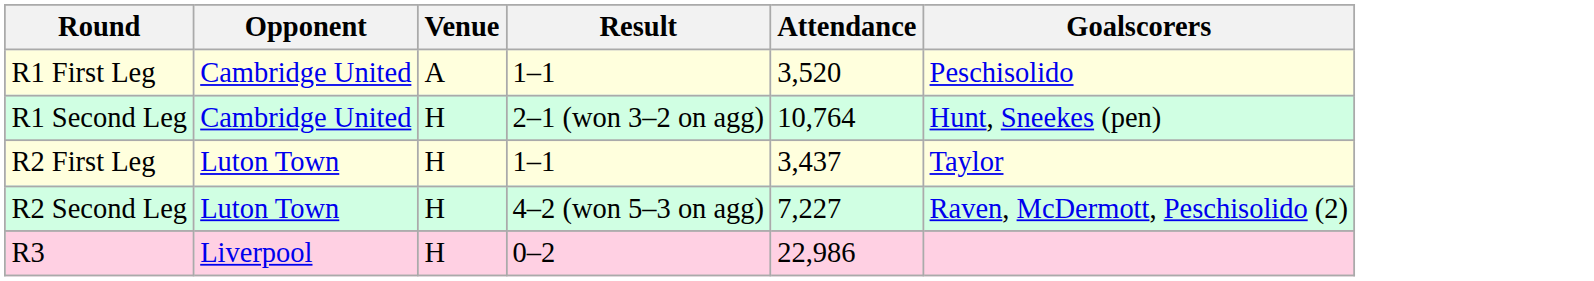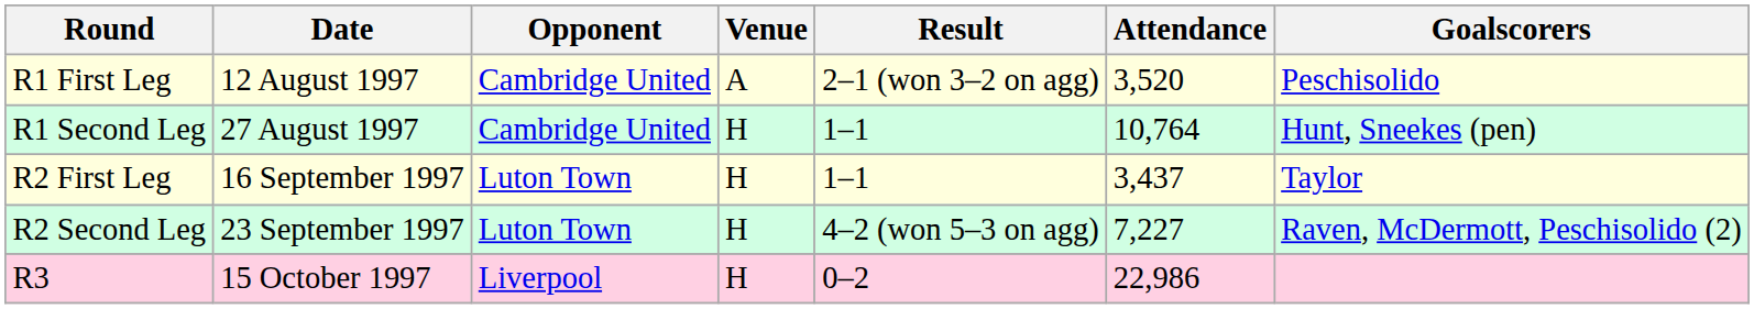 <table class="wikitable">
 <tr>
 <th>Round</th>
+<th>Date</th>
 <th>Opponent</th>
 <th>Venue</th>
 <th>Result</th>
 <th>Attendance</th>
 <th>Goalscorers</th>
 </tr>
 <tr style="background-color: #ffffdd;">
 <td>R1 First Leg</td>
+<td>12 August 1997</td>
 <td><a href='#'>Cambridge United</a></td>
 <td>A</td>
-<td>1–1</td>
+<td>2–1 (won 3–2 on agg)</td>
 <td>3,520</td>
 <td><a href='#'>Peschisolido</a></td>
 </tr>
 <tr style="background-color: #d0ffe3;">
 <td>R1 Second Leg</td>
+<td>27 August 1997</td>
 <td><a href='#'>Cambridge United</a></td>
 <td>H</td>
-<td>2–1 (won 3–2 on agg)</td>
+<td>1–1</td>
 <td>10,764</td>
 <td><a href='#'>Hunt</a>, <a href='#'>Sneekes</a> (pen)</td>
 </tr>
 <tr style="background-color: #ffffdd;">
 <td>R2 First Leg</td>
+<td>16 September 1997</td>
 <td><a href='#'>Luton Town</a></td>
 <td>H</td>
 <td>1–1</td>
 <td>3,437</td>
 <td><a href='#'>Taylor</a></td>
 </tr>
 <tr style="background-color: #d0ffe3;">
 <td>R2 Second Leg</td>
+<td>23 September 1997</td>
 <td><a href='#'>Luton Town</a></td>
 <td>H</td>
 <td>4–2 (won 5–3 on agg)</td>
 <td>7,227</td>
 <td><a href='#'>Raven</a>, <a href='#'>McDermott</a>, <a href='#'>Peschisolido</a> (2)</td>
 </tr>
 <tr style="background-color: #ffd0e3;">
 <td>R3</td>
+<td>15 October 1997</td>
 <td><a href='#'>Liverpool</a></td>
 <td>H</td>
 <td>0–2</td>
 <td>22,986</td>
 <td></td>
 </tr>
 </table>
